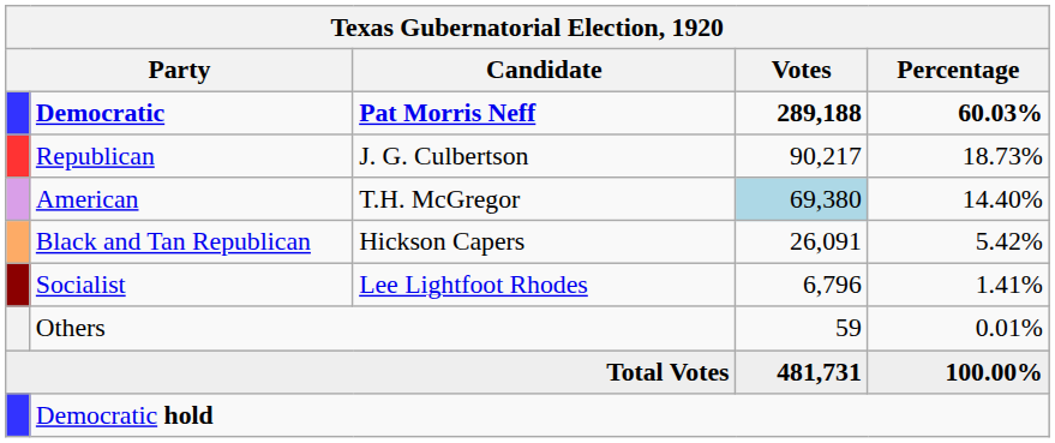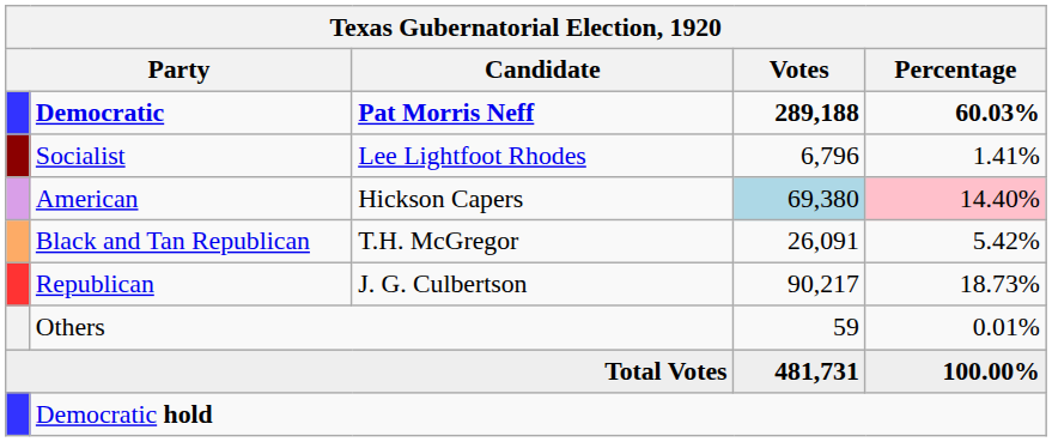 <table class="wikitable" style="font-size: 95%;">
 <tr>
 <th colspan="5">Texas Gubernatorial Election, 1920</th>
 </tr>
 <tr>
 <th colspan="2" style="width: 15em">Party</th>
 <th style="width: 17em">Candidate</th>
 <th style="width: 5em">Votes</th>
 <th style="width: 7em">Percentage</th>
 </tr>
 <tr>
 <th style="background-color:#3333FF; width: 3px"></th>
 <td style="width: 130px"><strong><a href='#'>Democratic</a></strong></td>
 <td><strong><a href='#'>Pat Morris Neff</a></strong></td>
 <td align="right"><strong>289,188</strong></td>
 <td align="right"><strong>60.03%</strong></td>
 </tr>
 <tr>
+<th style="background-color:#8B0000; width: 3px"></th>
+<td style="width: 130px"><a href='#'>Socialist</a></td>
+<td><a href='#'>Lee Lightfoot Rhodes</a></td>
+<td align="right">6,796</td>
+<td align="right">1.41%</td>
+</tr>
+<tr>
+<th style="background-color:#D99FE8; width: 3px"></th>
+<td style="width: 130px"><a href='#'>American</a></td>
+<td>Hickson Capers</td>
+<td align="right" style="background: lightblue;">69,380</td>
+<td align="right" style="background: pink;">14.40%</td>
+</tr>
+<tr>
+<th style="background-color:#FDAB66; width: 3px"></th>
+<td style="width: 130px"><a href='#'>Black and Tan Republican</a></td>
+<td>T.H. McGregor</td>
+<td align="right">26,091</td>
+<td align="right">5.42%</td>
+</tr>
+<tr>
 <th style="background-color:#FF3333; width: 3px"></th>
 <td style="width: 130px"><a href='#'>Republican</a></td>
 <td>J. G. Culbertson</td>
 <td align="right">90,217</td>
 <td align="right">18.73%</td>
-</tr>
-<tr>
-<th style="background-color:#D99FE8; width: 3px"></th>
-<td style="width: 130px"><a href='#'>American</a></td>
-<td>T.H. McGregor</td>
-<td align="right" style="background: lightblue;">69,380</td>
-<td align="right">14.40%</td>
-</tr>
-<tr>
-<th style="background-color:#FDAB66; width: 3px"></th>
-<td style="width: 130px"><a href='#'>Black and Tan Republican</a></td>
-<td>Hickson Capers</td>
-<td align="right">26,091</td>
-<td align="right">5.42%</td>
-</tr>
-<tr>
-<th style="background-color:#8B0000; width: 3px"></th>
-<td style="width: 130px"><a href='#'>Socialist</a></td>
-<td><a href='#'>Lee Lightfoot Rhodes</a></td>
-<td align="right">6,796</td>
-<td align="right">1.41%</td>
 </tr>
 <tr>
 <th></th>
 <td colspan="2">Others</td>
 <td align="right">59</td>
 <td align="right">0.01%</td>
 </tr>
 <tr bgcolor="#EEEEEE">
 <td colspan="3" align="right"><strong>Total Votes</strong></td>
 <td align="right"><strong>481,731</strong></td>
 <td align="right"><strong>100.00%</strong></td>
 </tr>
 <tr>
 <td style="background-color:#3333FF; width: 3px"></td>
 <td colspan="4"><a href='#'>Democratic</a> <strong>hold</strong></td>
 </tr>
 </table>
